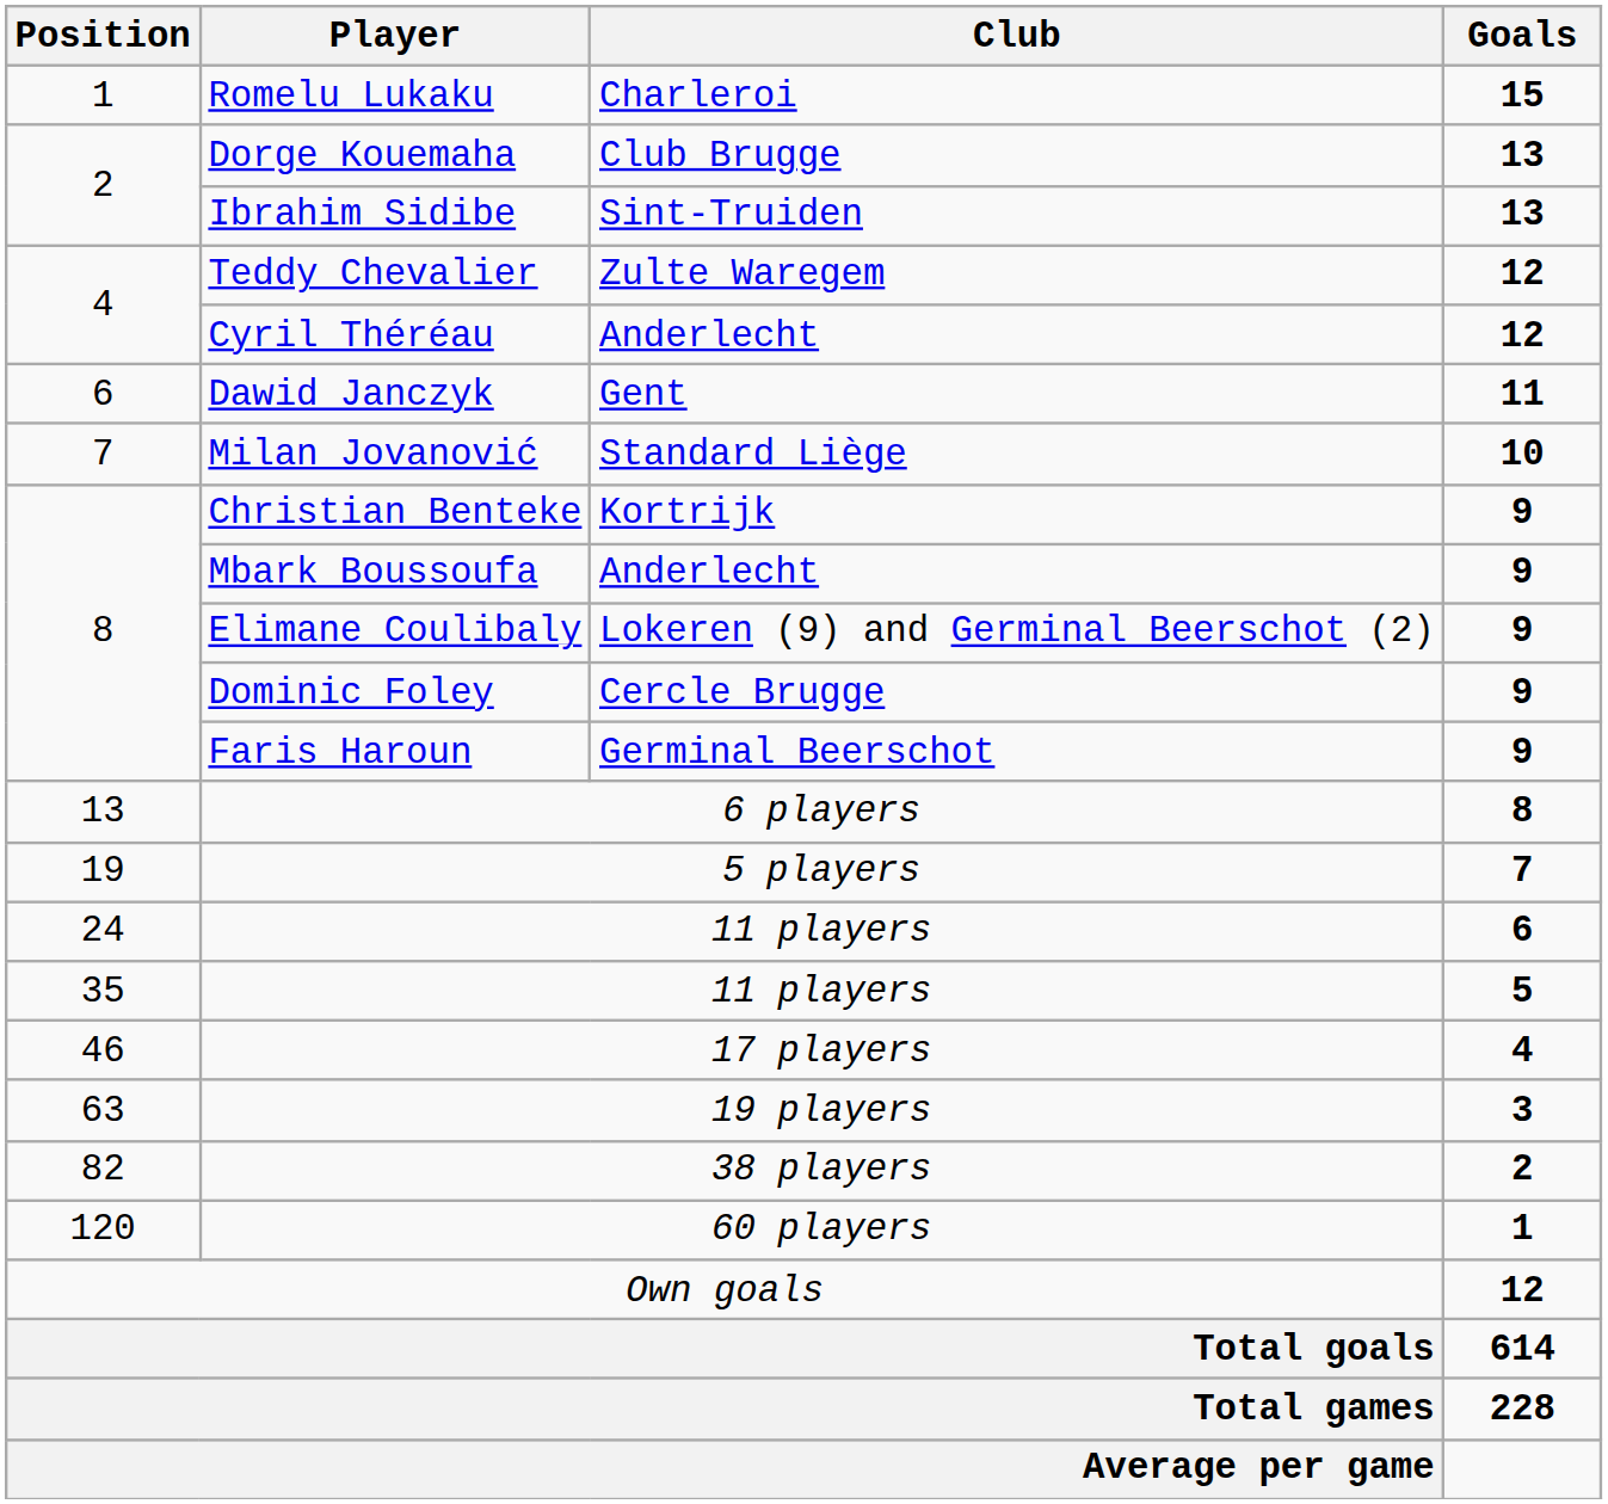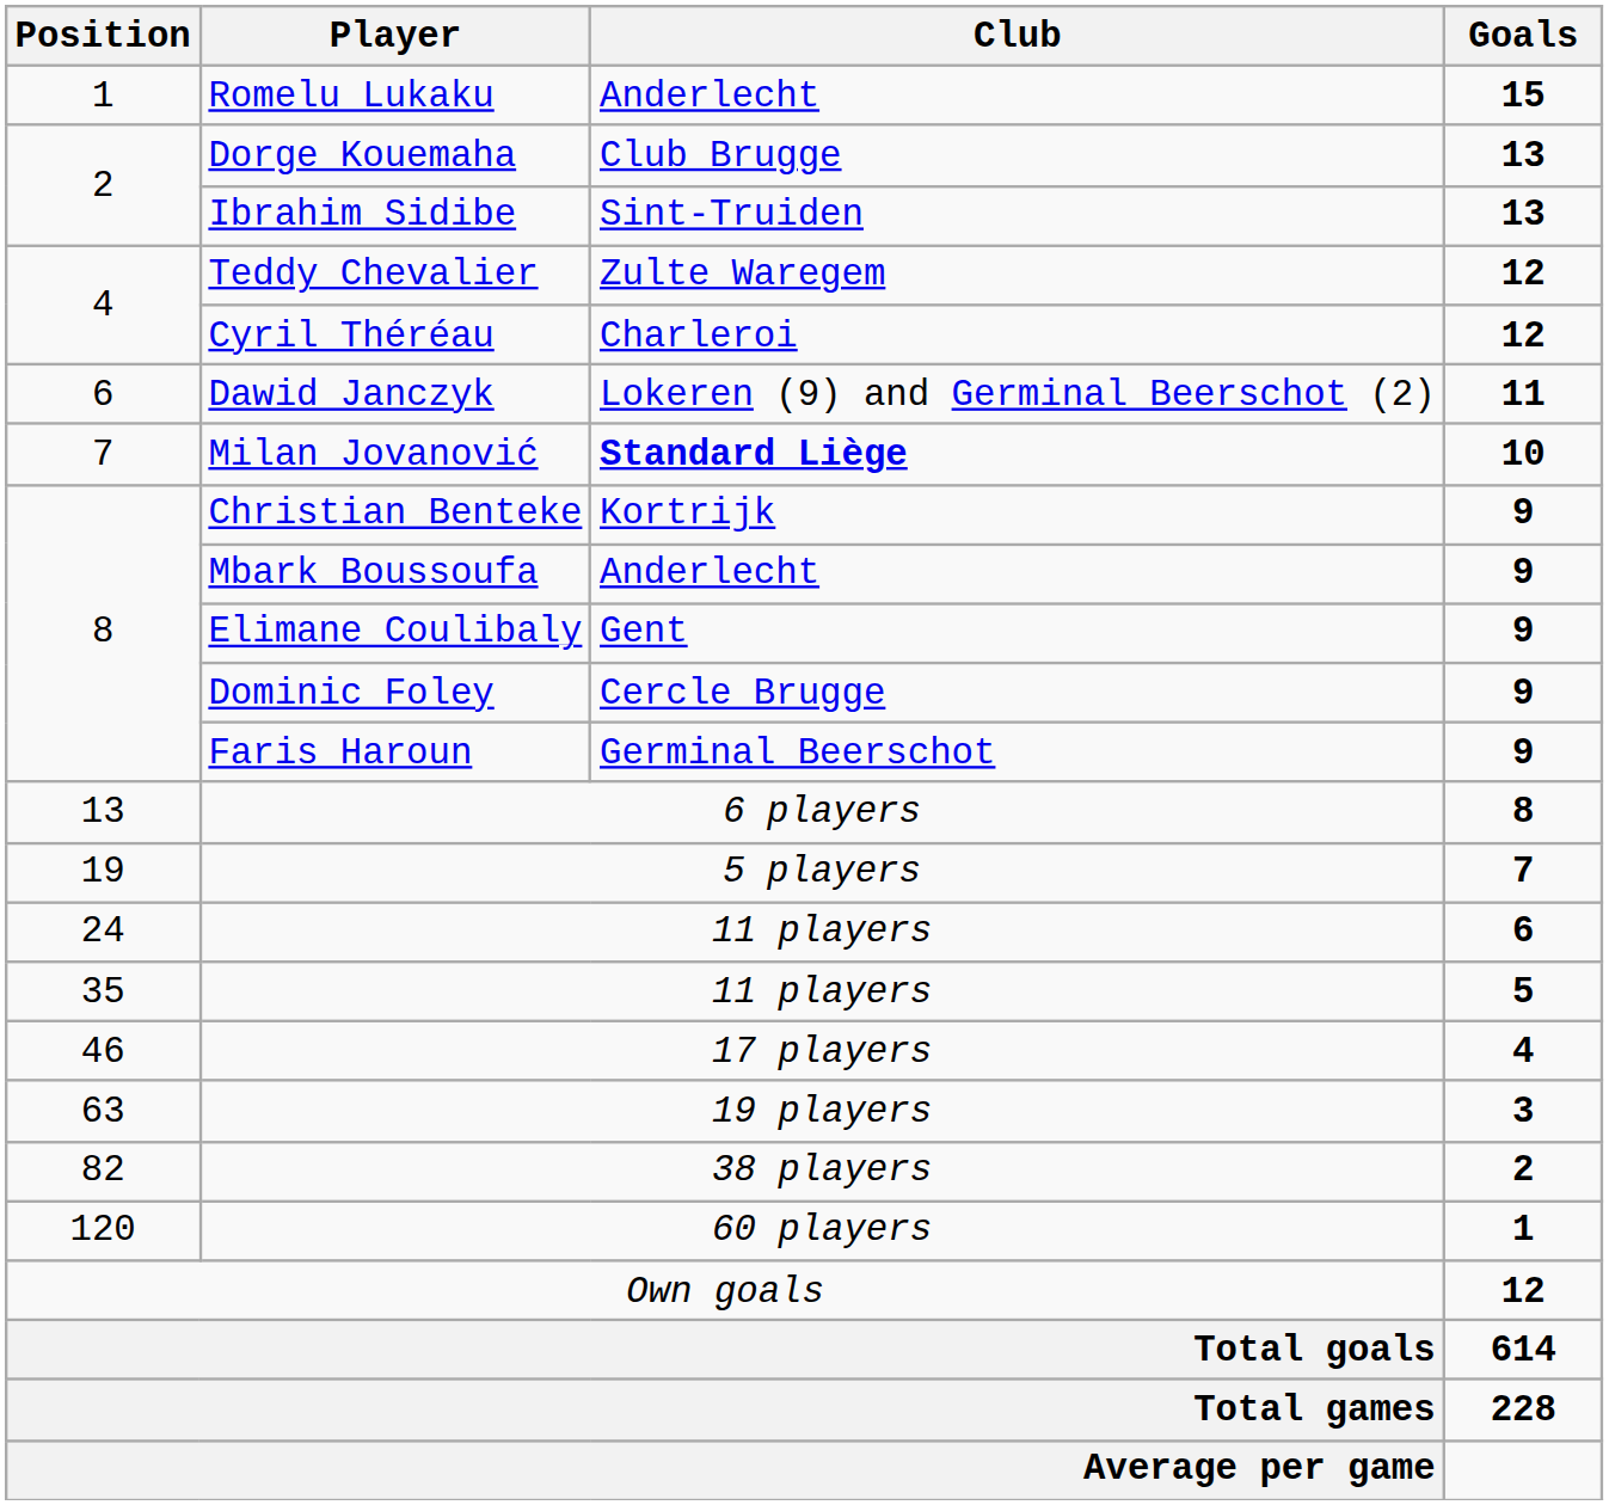 <table class="wikitable">
 <tr>
 <th width="50px">Position</th>
 <th>Player</th>
 <th>Club</th>
 <th width="50px">Goals</th>
 </tr>
 <tr>
 <td align="center">1</td>
 <td> <a href='#'>Romelu Lukaku</a></td>
-<td><a href='#'>Charleroi</a></td>
+<td><a href='#'>Anderlecht</a></td>
 <td align=center><strong>15</strong></td>
 </tr>
 <tr>
 <td rowspan=2 align="center">2</td>
 <td> <a href='#'>Dorge Kouemaha</a></td>
 <td><a href='#'>Club Brugge</a></td>
 <td align=center><strong>13</strong></td>
 </tr>
 <tr>
 <td> <a href='#'>Ibrahim Sidibe</a></td>
 <td><a href='#'>Sint-Truiden</a></td>
 <td align=center><strong>13</strong></td>
 </tr>
 <tr>
 <td rowspan=2 align="center">4</td>
 <td> <a href='#'>Teddy Chevalier</a></td>
 <td><a href='#'>Zulte Waregem</a></td>
 <td align=center><strong>12</strong></td>
 </tr>
 <tr>
 <td> <a href='#'>Cyril Théréau</a></td>
-<td><a href='#'>Anderlecht</a></td>
+<td><a href='#'>Charleroi</a></td>
 <td align=center><strong>12</strong></td>
 </tr>
 <tr>
 <td align="center">6</td>
 <td> <a href='#'>Dawid Janczyk</a></td>
-<td><a href='#'>Gent</a></td>
+<td><a href='#'>Lokeren</a> (9) and <a href='#'>Germinal Beerschot</a> (2)</td>
 <td align=center><strong>11</strong></td>
 </tr>
 <tr>
 <td align="center">7</td>
 <td> <a href='#'>Milan Jovanović</a></td>
-<td><a href='#'>Standard Liège</a></td>
+<td><strong><a href='#'>Standard Liège</a></strong></td>
 <td align=center><strong>10</strong></td>
 </tr>
 <tr>
 <td rowspan=5 align="center">8</td>
 <td> <a href='#'>Christian Benteke</a></td>
 <td><a href='#'>Kortrijk</a></td>
 <td align=center><strong>9</strong></td>
 </tr>
 <tr>
 <td> <a href='#'>Mbark Boussoufa</a></td>
 <td><a href='#'>Anderlecht</a></td>
 <td align=center><strong>9</strong></td>
 </tr>
 <tr>
 <td> <a href='#'>Elimane Coulibaly</a></td>
-<td><a href='#'>Lokeren</a> (9) and <a href='#'>Germinal Beerschot</a> (2)</td>
+<td><a href='#'>Gent</a></td>
 <td align=center><strong>9</strong></td>
 </tr>
 <tr>
 <td> <a href='#'>Dominic Foley</a></td>
 <td><a href='#'>Cercle Brugge</a></td>
 <td align=center><strong>9</strong></td>
 </tr>
 <tr>
 <td> <a href='#'>Faris Haroun</a></td>
 <td><a href='#'>Germinal Beerschot</a></td>
 <td align=center><strong>9</strong></td>
 </tr>
 <tr align="center">
 <td>13</td>
 <td colspan=2><em>6 players</em></td>
 <td><strong>8</strong></td>
 </tr>
 <tr align="center">
 <td>19</td>
 <td colspan=2><em>5 players</em></td>
 <td><strong>7</strong></td>
 </tr>
 <tr align="center">
 <td>24</td>
 <td colspan=2><em>11 players</em></td>
 <td><strong>6</strong></td>
 </tr>
 <tr align="center">
 <td>35</td>
 <td colspan=2><em>11 players</em></td>
 <td><strong>5</strong></td>
 </tr>
 <tr align="center">
 <td>46</td>
 <td colspan=2><em>17 players</em></td>
 <td><strong>4</strong></td>
 </tr>
 <tr align="center">
 <td>63</td>
 <td colspan=2><em>19 players</em></td>
 <td><strong>3</strong></td>
 </tr>
 <tr align="center">
 <td>82</td>
 <td colspan=2><em>38 players</em></td>
 <td><strong>2</strong></td>
 </tr>
 <tr align="center">
 <td>120</td>
 <td colspan=2><em>60 players</em></td>
 <td><strong>1</strong></td>
 </tr>
 <tr>
 <td colspan=3 align="center"><em>Own goals</em></td>
 <td align="center"><strong>12</strong></td>
 </tr>
 <tr>
 <td bgcolor=#F2F2F2 colspan=3 align=right><strong>Total goals</strong></td>
 <td align="center"><strong>614</strong></td>
 </tr>
 <tr>
 <td bgcolor=#F2F2F2 colspan=3 align=right><strong>Total games</strong></td>
 <td align=center><strong>228</strong></td>
 </tr>
 <tr>
 <td bgcolor=#F2F2F2 colspan=3 align=right><strong>Average per game</strong></td>
 <td align="center"><strong></strong></td>
 </tr>
 </table>
